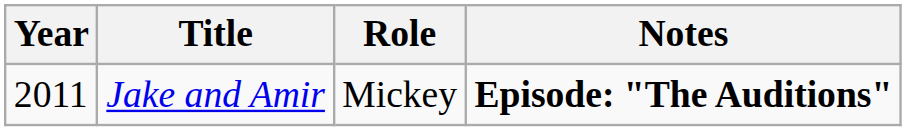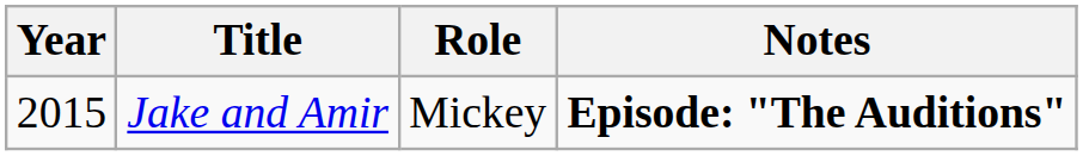 <table class="wikitable sortable">
 <tr>
 <th>Year</th>
 <th>Title</th>
 <th>Role</th>
 <th class="unsortable">Notes</th>
 </tr>
 <tr>
-<td>2011</td>
+<td>2015</td>
 <td><em><a href='#'>Jake and Amir</a></em></td>
 <td>Mickey</td>
 <td><strong>Episode: "The Auditions"</strong></td>
 </tr>
 </table>
